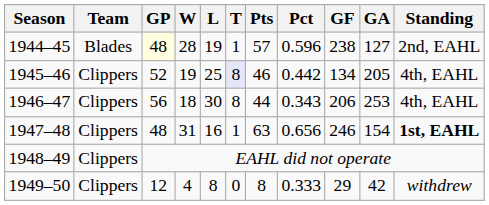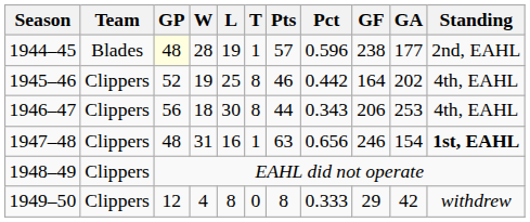 <table class="wikitable">
 <tr>
 <th>Season</th>
 <th>Team</th>
 <th>GP</th>
 <th>W</th>
 <th>L</th>
 <th>T</th>
 <th>Pts</th>
 <th>Pct</th>
 <th>GF</th>
 <th>GA</th>
 <th>Standing</th>
 </tr>
 <tr align="center">
 <td>1944–45</td>
 <td>Blades</td>
 <td style="background: lightyellow;">48</td>
 <td>28</td>
 <td>19</td>
 <td>1</td>
 <td>57</td>
 <td>0.596</td>
 <td>238</td>
-<td>127</td>
+<td>177</td>
 <td>2nd, EAHL</td>
 </tr>
 <tr align="center">
 <td>1945–46</td>
 <td>Clippers</td>
 <td>52</td>
 <td>19</td>
 <td>25</td>
-<td style="background: lavender;">8</td>
+<td>8</td>
 <td>46</td>
 <td>0.442</td>
-<td>134</td>
-<td>205</td>
+<td>164</td>
+<td>202</td>
 <td>4th, EAHL</td>
 </tr>
 <tr align="center">
 <td>1946–47</td>
 <td>Clippers</td>
 <td>56</td>
 <td>18</td>
 <td>30</td>
 <td>8</td>
 <td>44</td>
 <td>0.343</td>
 <td>206</td>
 <td>253</td>
 <td>4th, EAHL</td>
 </tr>
 <tr align="center">
 <td>1947–48</td>
 <td>Clippers</td>
 <td>48</td>
 <td>31</td>
 <td>16</td>
 <td>1</td>
 <td>63</td>
 <td>0.656</td>
 <td>246</td>
 <td>154</td>
 <td><strong>1st, EAHL</strong></td>
 </tr>
 <tr align="center">
 <td>1948–49</td>
 <td>Clippers</td>
 <td colspan="9"><em>EAHL did not operate</em></td>
 </tr>
 <tr align="center">
 <td>1949–50</td>
 <td>Clippers</td>
 <td>12</td>
 <td>4</td>
 <td>8</td>
 <td>0</td>
 <td>8</td>
 <td>0.333</td>
 <td>29</td>
 <td>42</td>
 <td><em>withdrew</em></td>
 </tr>
 </table>
